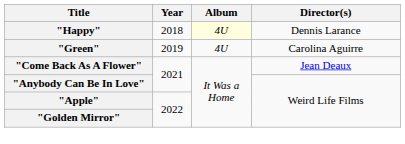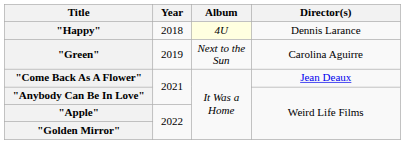 <table class="wikitable plainrowheaders" style="text-align:center;">
 <tr>
 <th scope="col" style="width:13em;">Title</th>
 <th scope="col" style="width:03em;">Year</th>
 <th scope="col" style="width:05em;">Album</th>
 <th scope="col" style="width:13em;">Director(s)</th>
 </tr>
 <tr>
 <th scope="row">"Happy"</th>
 <td>2018</td>
 <td style="background: lightyellow;"><em>4U</em></td>
 <td>Dennis Larance</td>
 </tr>
 <tr>
 <th scope="row">"Green"</th>
 <td>2019</td>
-<td><em>4U</em></td>
+<td><em>Next to the Sun</em></td>
 <td>Carolina Aguirre</td>
 </tr>
 <tr>
 <th scope="row">"Come Back As A Flower"</th>
 <td rowspan="2">2021</td>
 <td rowspan="4"><em>It Was a Home</em></td>
 <td><a href='#'>Jean Deaux</a></td>
 </tr>
 <tr>
 <th scope="row">"Anybody Can Be In Love"</th>
 <td rowspan="3">Weird Life Films</td>
 </tr>
 <tr>
 <th scope="row">"Apple"</th>
 <td rowspan="2">2022</td>
 </tr>
 <tr>
 <th scope="row">"Golden Mirror"</th>
 </tr>
 </table>
